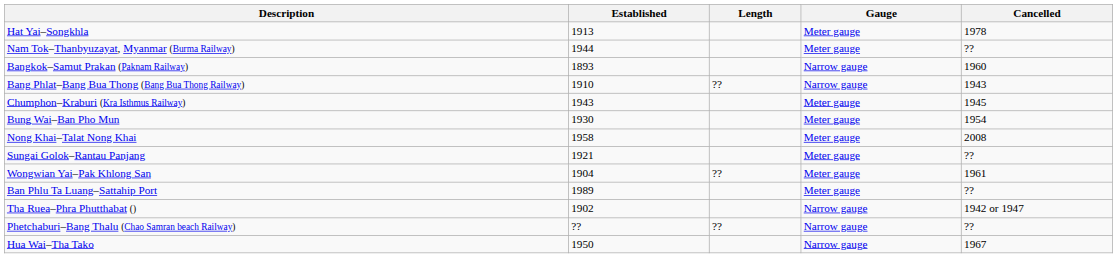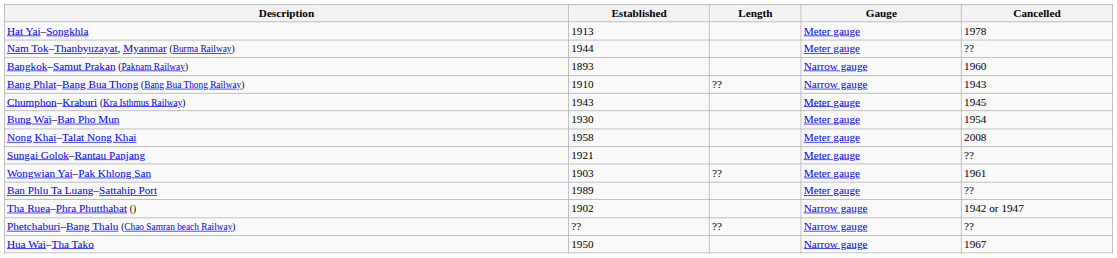 <table width=100% class="wikitable">
 <tr>
 <th>Description</th>
 <th>Established</th>
 <th>Length</th>
 <th>Gauge</th>
 <th>Cancelled</th>
 </tr>
 <tr>
 <td><a href='#'>Hat Yai</a>–<a href='#'>Songkhla</a></td>
 <td>1913</td>
 <td></td>
 <td><a href='#'>Meter gauge</a></td>
 <td>1978</td>
 </tr>
 <tr>
 <td><a href='#'>Nam Tok</a>–<a href='#'>Thanbyuzayat</a>, <a href='#'>Myanmar</a> <small>(<a href='#'>Burma Railway</a>)</small></td>
 <td>1944</td>
 <td></td>
 <td><a href='#'>Meter gauge</a></td>
 <td>??</td>
 </tr>
 <tr>
 <td><a href='#'>Bangkok</a>–<a href='#'>Samut Prakan</a> <small>(<a href='#'>Paknam Railway</a>)</small></td>
 <td>1893</td>
 <td></td>
 <td><a href='#'>Narrow gauge</a></td>
 <td>1960</td>
 </tr>
 <tr>
 <td><a href='#'>Bang Phlat</a>–<a href='#'>Bang Bua Thong</a> <small>(<a href='#'>Bang Bua Thong Railway</a>)</small></td>
 <td>1910</td>
 <td>??</td>
 <td><a href='#'>Narrow gauge</a></td>
 <td>1943</td>
 </tr>
 <tr>
 <td><a href='#'>Chumphon</a>–<a href='#'>Kraburi</a> <small>(<a href='#'>Kra Isthmus Railway</a>)</small></td>
 <td>1943</td>
 <td></td>
 <td><a href='#'>Meter gauge</a></td>
 <td>1945</td>
 </tr>
 <tr>
 <td><a href='#'>Bung Wai</a>–<a href='#'>Ban Pho Mun</a></td>
 <td>1930</td>
 <td></td>
 <td><a href='#'>Meter gauge</a></td>
 <td>1954</td>
 </tr>
 <tr>
 <td><a href='#'>Nong Khai</a>–<a href='#'>Talat Nong Khai</a></td>
 <td>1958</td>
 <td></td>
 <td><a href='#'>Meter gauge</a></td>
 <td>2008</td>
 </tr>
 <tr>
 <td><a href='#'>Sungai Golok</a>–<a href='#'>Rantau Panjang</a></td>
 <td>1921</td>
 <td></td>
 <td><a href='#'>Meter gauge</a></td>
 <td>??</td>
 </tr>
 <tr>
 <td><a href='#'>Wongwian Yai</a>–<a href='#'>Pak Khlong San</a></td>
-<td>1904</td>
+<td>1903</td>
 <td>??</td>
 <td><a href='#'>Meter gauge</a></td>
 <td>1961</td>
 </tr>
 <tr>
 <td><a href='#'>Ban Phlu Ta Luang</a>–<a href='#'>Sattahip Port</a></td>
 <td>1989</td>
 <td></td>
 <td><a href='#'>Meter gauge</a></td>
 <td>??</td>
 </tr>
 <tr>
 <td><a href='#'>Tha Ruea</a>–<a href='#'>Phra Phutthabat</a> <small>()</small></td>
 <td>1902</td>
 <td></td>
 <td><a href='#'>Narrow gauge</a></td>
 <td>1942 or 1947</td>
 </tr>
 <tr>
 <td><a href='#'>Phetchaburi</a>–<a href='#'>Bang Thalu</a> <small>(<a href='#'>Chao Samran beach Railway</a>)</small></td>
 <td>??</td>
 <td>??</td>
 <td><a href='#'>Narrow gauge</a></td>
 <td>??</td>
 </tr>
 <tr>
 <td><a href='#'>Hua Wai</a>–<a href='#'>Tha Tako</a></td>
 <td>1950</td>
 <td></td>
 <td><a href='#'>Narrow gauge</a></td>
 <td>1967</td>
 </tr>
 </table>
